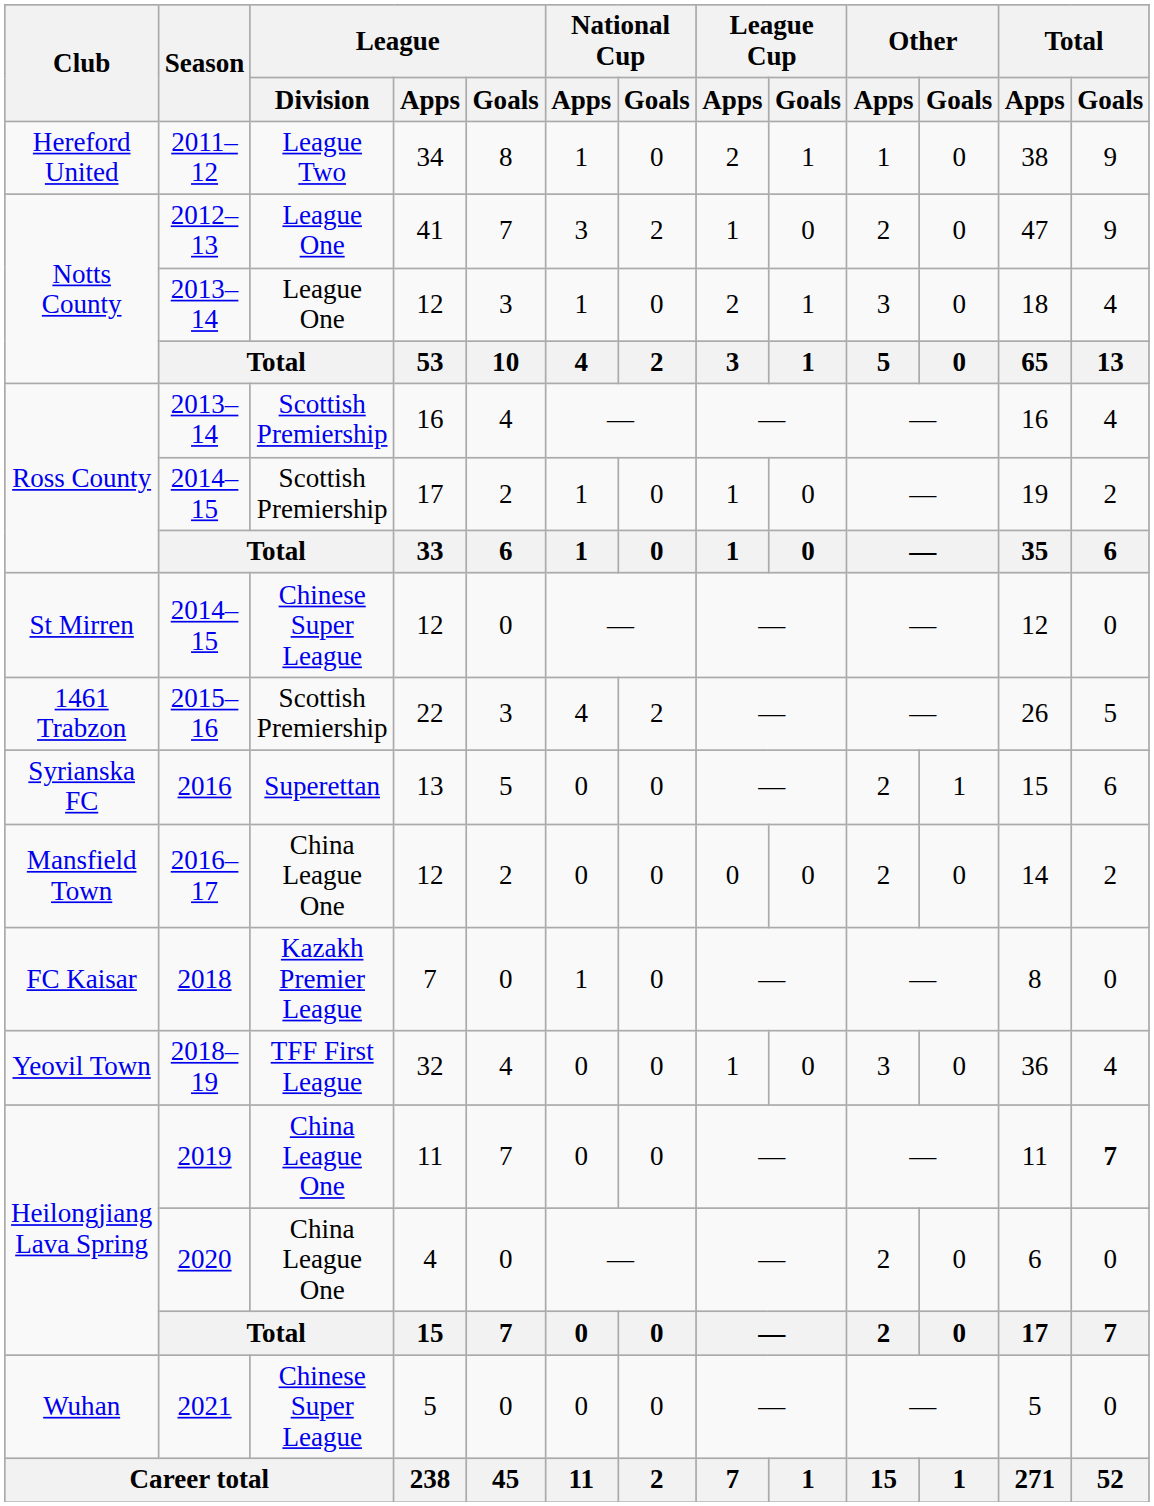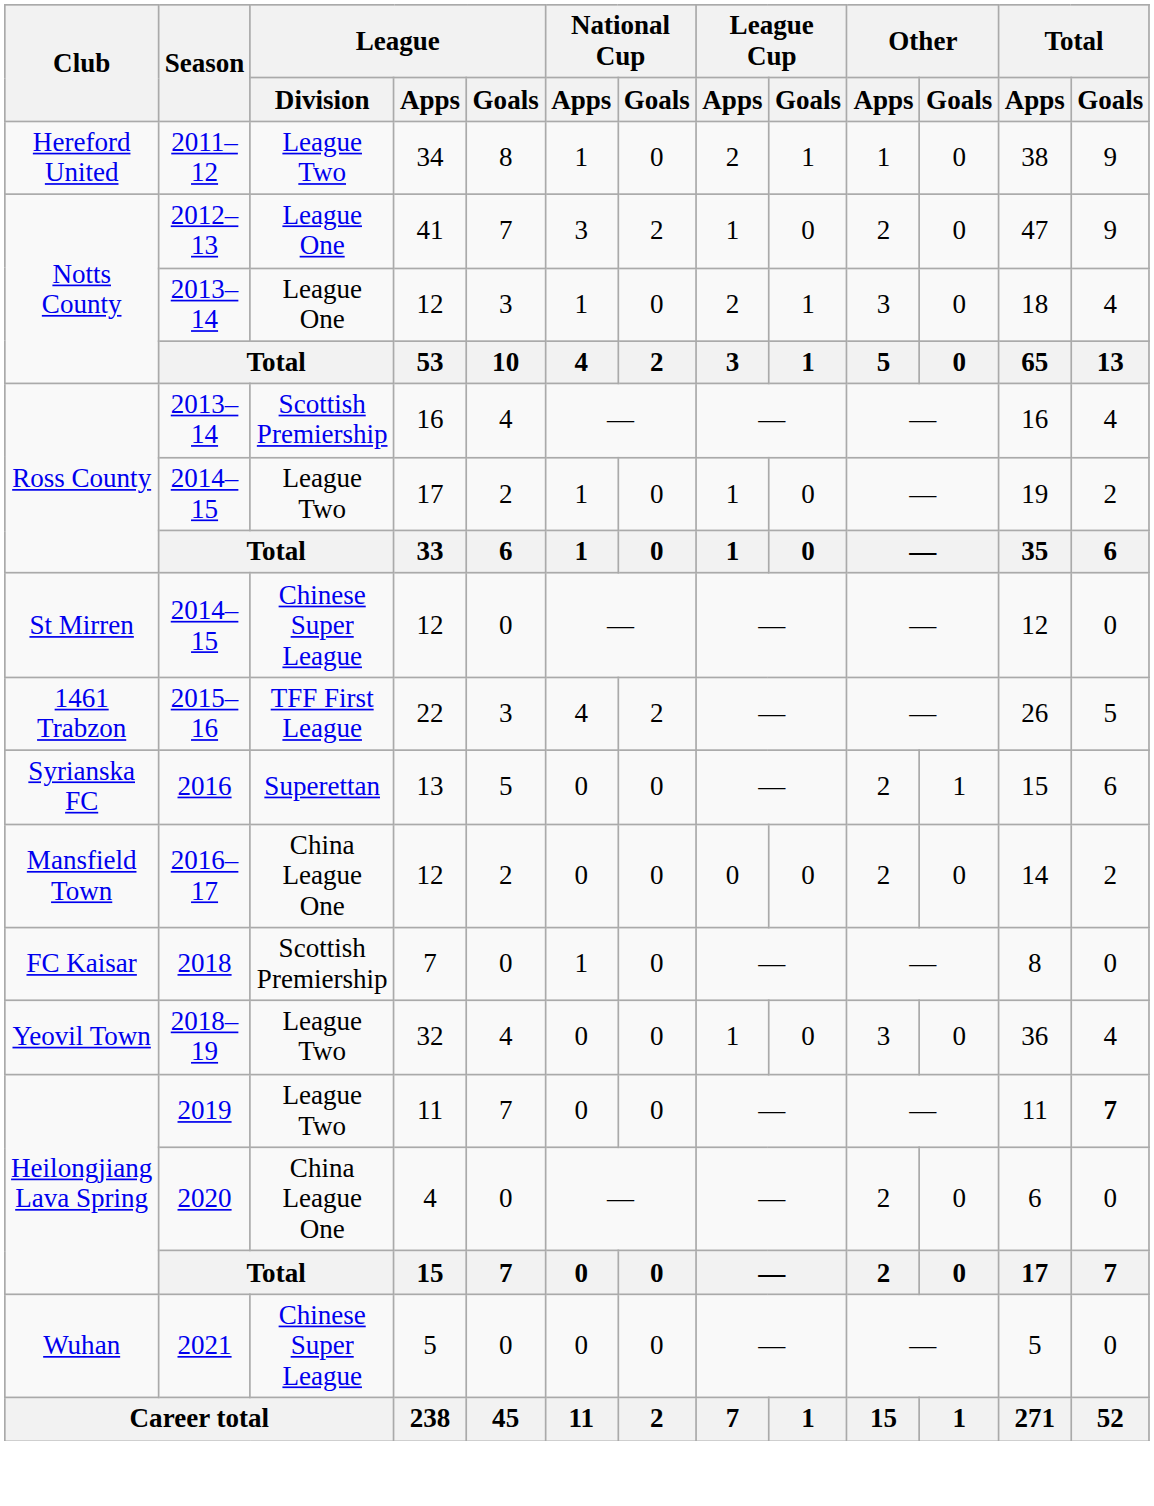 <table class="wikitable" style="text-align: center;">
 <tr>
 <th rowspan="2">Club</th>
 <th rowspan="2">Season</th>
 <th colspan="3">League</th>
 <th colspan="2">National Cup</th>
 <th colspan="2">League Cup</th>
 <th colspan="2">Other</th>
 <th colspan="2">Total</th>
 </tr>
 <tr>
 <th>Division</th>
 <th>Apps</th>
 <th>Goals</th>
 <th>Apps</th>
 <th>Goals</th>
 <th>Apps</th>
 <th>Goals</th>
 <th>Apps</th>
 <th>Goals</th>
 <th>Apps</th>
 <th>Goals</th>
 </tr>
 <tr>
 <td><a href='#'>Hereford United</a></td>
 <td><a href='#'>2011–12</a></td>
 <td><a href='#'>League Two</a></td>
 <td>34</td>
 <td>8</td>
 <td>1</td>
 <td>0</td>
 <td>2</td>
 <td>1</td>
 <td>1</td>
 <td>0</td>
 <td>38</td>
 <td>9</td>
 </tr>
 <tr>
 <td rowspan="3"><a href='#'>Notts County</a></td>
 <td><a href='#'>2012–13</a></td>
 <td><a href='#'>League One</a></td>
 <td>41</td>
 <td>7</td>
 <td>3</td>
 <td>2</td>
 <td>1</td>
 <td>0</td>
 <td>2</td>
 <td>0</td>
 <td>47</td>
 <td>9</td>
 </tr>
 <tr>
 <td><a href='#'>2013–14</a></td>
 <td>League One</td>
 <td>12</td>
 <td>3</td>
 <td>1</td>
 <td>0</td>
 <td>2</td>
 <td>1</td>
 <td>3</td>
 <td>0</td>
 <td>18</td>
 <td>4</td>
 </tr>
 <tr>
 <th colspan=2>Total</th>
 <th>53</th>
 <th>10</th>
 <th>4</th>
 <th>2</th>
 <th>3</th>
 <th>1</th>
 <th>5</th>
 <th>0</th>
 <th>65</th>
 <th>13</th>
 </tr>
 <tr>
 <td rowspan="3"><a href='#'>Ross County</a></td>
 <td><a href='#'>2013–14</a></td>
 <td><a href='#'>Scottish Premiership</a></td>
 <td>16</td>
 <td>4</td>
 <td colspan="2">—</td>
 <td colspan="2">—</td>
 <td colspan="2">—</td>
 <td>16</td>
 <td>4</td>
 </tr>
 <tr>
 <td><a href='#'>2014–15</a></td>
-<td>Scottish Premiership</td>
+<td>League Two</td>
 <td>17</td>
 <td>2</td>
 <td>1</td>
 <td>0</td>
 <td>1</td>
 <td>0</td>
 <td colspan="2">—</td>
 <td>19</td>
 <td>2</td>
 </tr>
 <tr>
 <th colspan=2>Total</th>
 <th>33</th>
 <th>6</th>
 <th>1</th>
 <th>0</th>
 <th>1</th>
 <th>0</th>
 <th colspan="2">—</th>
 <th>35</th>
 <th>6</th>
 </tr>
 <tr>
 <td><a href='#'>St Mirren</a></td>
 <td><a href='#'>2014–15</a></td>
 <td><a href='#'>Chinese Super League</a></td>
 <td>12</td>
 <td>0</td>
 <td colspan="2">—</td>
 <td colspan="2">—</td>
 <td colspan="2">—</td>
 <td>12</td>
 <td>0</td>
 </tr>
 <tr>
 <td><a href='#'>1461 Trabzon</a></td>
 <td><a href='#'>2015–16</a></td>
-<td>Scottish Premiership</td>
+<td><a href='#'>TFF First League</a></td>
 <td>22</td>
 <td>3</td>
 <td>4</td>
 <td>2</td>
 <td colspan="2">—</td>
 <td colspan="2">—</td>
 <td>26</td>
 <td>5</td>
 </tr>
 <tr>
 <td><a href='#'>Syrianska FC</a></td>
 <td><a href='#'>2016</a></td>
 <td><a href='#'>Superettan</a></td>
 <td>13</td>
 <td>5</td>
 <td>0</td>
 <td>0</td>
 <td colspan="2">—</td>
 <td>2</td>
 <td>1</td>
 <td>15</td>
 <td>6</td>
 </tr>
 <tr>
 <td><a href='#'>Mansfield Town</a></td>
 <td><a href='#'>2016–17</a></td>
 <td>China League One</td>
 <td>12</td>
 <td>2</td>
 <td>0</td>
 <td>0</td>
 <td>0</td>
 <td>0</td>
 <td>2</td>
 <td>0</td>
 <td>14</td>
 <td>2</td>
 </tr>
 <tr>
 <td><a href='#'>FC Kaisar</a></td>
 <td><a href='#'>2018</a></td>
-<td><a href='#'>Kazakh Premier League</a></td>
+<td>Scottish Premiership</td>
 <td>7</td>
 <td>0</td>
 <td>1</td>
 <td>0</td>
 <td colspan="2">—</td>
 <td colspan="2">—</td>
 <td>8</td>
 <td>0</td>
 </tr>
 <tr>
 <td><a href='#'>Yeovil Town</a></td>
 <td><a href='#'>2018–19</a></td>
-<td><a href='#'>TFF First League</a></td>
+<td>League Two</td>
 <td>32</td>
 <td>4</td>
 <td>0</td>
 <td>0</td>
 <td>1</td>
 <td>0</td>
 <td>3</td>
 <td>0</td>
 <td>36</td>
 <td>4</td>
 </tr>
 <tr>
 <td rowspan=3><a href='#'>Heilongjiang Lava Spring</a></td>
 <td><a href='#'>2019</a></td>
-<td><a href='#'>China League One</a></td>
+<td>League Two</td>
 <td>11</td>
 <td>7</td>
 <td>0</td>
 <td>0</td>
 <td colspan="2">—</td>
 <td colspan="2">—</td>
 <td>11</td>
 <td><strong>7</strong></td>
 </tr>
 <tr>
 <td><a href='#'>2020</a></td>
 <td>China League One</td>
 <td>4</td>
 <td>0</td>
 <td colspan="2">—</td>
 <td colspan="2">—</td>
 <td>2</td>
 <td>0</td>
 <td>6</td>
 <td>0</td>
 </tr>
 <tr>
 <th colspan=2>Total</th>
 <th>15</th>
 <th>7</th>
 <th>0</th>
 <th>0</th>
 <th colspan="2">—</th>
 <th>2</th>
 <th>0</th>
 <th>17</th>
 <th>7</th>
 </tr>
 <tr>
 <td><a href='#'>Wuhan</a></td>
 <td><a href='#'>2021</a></td>
 <td><a href='#'>Chinese Super League</a></td>
 <td>5</td>
 <td>0</td>
 <td>0</td>
 <td>0</td>
 <td colspan="2">—</td>
 <td colspan="2">—</td>
 <td>5</td>
 <td>0</td>
 </tr>
 <tr>
 <th colspan=3>Career total</th>
 <th>238</th>
 <th>45</th>
 <th>11</th>
 <th>2</th>
 <th>7</th>
 <th>1</th>
 <th>15</th>
 <th>1</th>
 <th>271</th>
 <th>52</th>
 </tr>
 </table>
